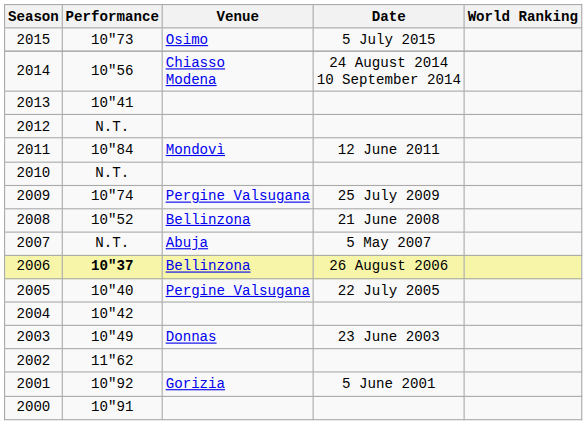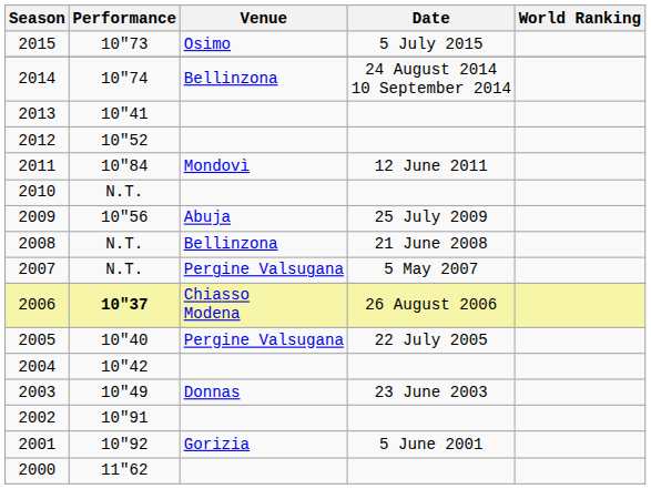 <table class="wikitable" style="text-align:center; font-size:98%;">
 <tr>
 <th>Season</th>
 <th>Performance</th>
 <th>Venue</th>
 <th>Date</th>
 <th>World Ranking</th>
 </tr>
 <tr>
 <td>2015</td>
 <td>10"73</td>
 <td align="left"> <a href='#'>Osimo</a></td>
 <td>5 July 2015</td>
 <td></td>
 </tr>
 <tr>
 </tr>
 <tr>
 <td>2014</td>
-<td>10"56</td>
-<td align="left"> <a href='#'>Chiasso</a><br> <a href='#'>Modena</a></td>
+<td>10"74</td>
+<td align="left"> <a href='#'>Bellinzona</a></td>
 <td>24 August 2014<br>10 September 2014</td>
 <td></td>
 </tr>
 <tr>
 <td>2013</td>
 <td>10"41</td>
 <td></td>
 <td></td>
 <td></td>
 </tr>
 <tr>
 <td>2012</td>
-<td>N.T.</td>
+<td>10"52</td>
 <td></td>
 <td></td>
 <td></td>
 </tr>
 <tr>
 <td>2011</td>
 <td>10"84</td>
 <td align="left"> <a href='#'>Mondovì</a></td>
 <td>12 June 2011</td>
 <td></td>
 </tr>
 <tr>
 <td>2010</td>
 <td>N.T.</td>
 <td></td>
 <td></td>
 <td></td>
 </tr>
 <tr>
 <td>2009</td>
-<td>10"74</td>
-<td align="left"> <a href='#'>Pergine Valsugana</a></td>
+<td>10"56</td>
+<td align="left"> <a href='#'>Abuja</a></td>
 <td>25 July 2009</td>
 <td></td>
 </tr>
 <tr>
 <td>2008</td>
-<td>10"52</td>
+<td>N.T.</td>
 <td align="left"> <a href='#'>Bellinzona</a></td>
 <td>21 June 2008</td>
 <td></td>
 </tr>
 <tr>
 <td>2007</td>
 <td>N.T.</td>
-<td align="left"> <a href='#'>Abuja</a></td>
+<td align="left"> <a href='#'>Pergine Valsugana</a></td>
 <td>5 May 2007</td>
 <td></td>
 </tr>
 <tr bgcolor=F7F6A8>
 <td>2006</td>
 <td><strong>10"37</strong></td>
-<td align="left"> <a href='#'>Bellinzona</a></td>
+<td align="left"> <a href='#'>Chiasso</a><br> <a href='#'>Modena</a></td>
 <td>26 August 2006</td>
 <td></td>
 </tr>
 <tr>
 <td>2005</td>
 <td>10"40</td>
 <td align="left"> <a href='#'>Pergine Valsugana</a></td>
 <td>22 July 2005</td>
 <td></td>
 </tr>
 <tr>
 <td>2004</td>
 <td>10"42</td>
 <td></td>
 <td></td>
 <td></td>
 </tr>
 <tr>
 <td>2003</td>
 <td>10"49</td>
 <td align="left"> <a href='#'>Donnas</a></td>
 <td>23 June 2003</td>
 <td></td>
 </tr>
 <tr>
 <td>2002</td>
-<td>11"62</td>
+<td>10"91</td>
 <td></td>
 <td></td>
 <td></td>
 </tr>
 <tr>
 <td>2001</td>
 <td>10"92</td>
 <td align="left"> <a href='#'>Gorizia</a></td>
 <td>5 June 2001</td>
 <td></td>
 </tr>
 <tr>
 <td>2000</td>
-<td>10"91</td>
+<td>11"62</td>
 <td></td>
 <td></td>
 <td></td>
 </tr>
 </table>
